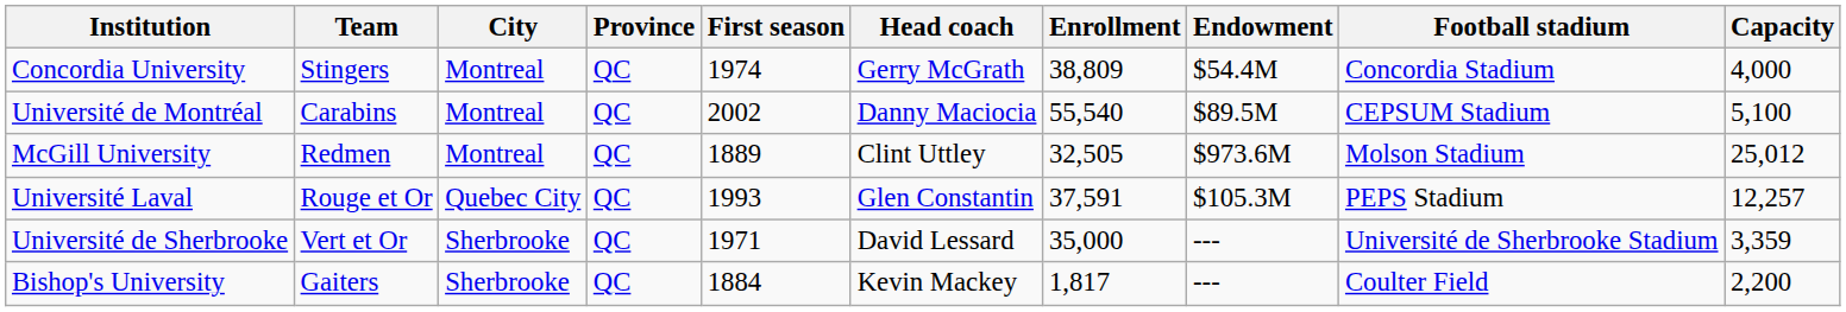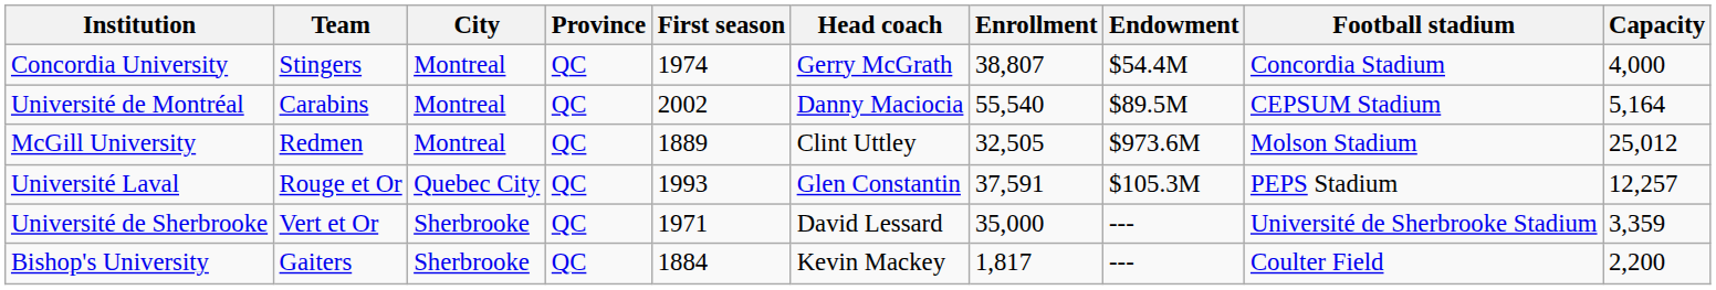 <table class="wikitable">
 <tr>
 <th>Institution</th>
 <th>Team</th>
 <th>City</th>
 <th>Province</th>
 <th>First season</th>
 <th>Head coach</th>
 <th>Enrollment</th>
 <th>Endowment</th>
 <th>Football stadium</th>
 <th>Capacity</th>
 </tr>
 <tr>
 <td><a href='#'>Concordia University</a></td>
 <td><a href='#'>Stingers</a></td>
 <td><a href='#'>Montreal</a></td>
 <td><a href='#'>QC</a></td>
 <td>1974</td>
 <td><a href='#'>Gerry McGrath</a></td>
-<td>38,809</td>
+<td>38,807</td>
 <td>$54.4M</td>
 <td><a href='#'>Concordia Stadium</a></td>
 <td>4,000</td>
 </tr>
 <tr>
 <td><a href='#'>Université de Montréal</a></td>
 <td><a href='#'>Carabins</a></td>
 <td><a href='#'>Montreal</a></td>
 <td><a href='#'>QC</a></td>
 <td>2002</td>
 <td><a href='#'>Danny Maciocia</a></td>
 <td>55,540</td>
 <td>$89.5M</td>
 <td><a href='#'>CEPSUM Stadium</a></td>
-<td>5,100</td>
+<td>5,164</td>
 </tr>
 <tr>
 <td><a href='#'>McGill University</a></td>
 <td><a href='#'>Redmen</a></td>
 <td><a href='#'>Montreal</a></td>
 <td><a href='#'>QC</a></td>
 <td>1889</td>
 <td>Clint Uttley</td>
 <td>32,505</td>
 <td>$973.6M</td>
 <td><a href='#'>Molson Stadium</a></td>
 <td>25,012</td>
 </tr>
 <tr>
 <td><a href='#'>Université Laval</a></td>
 <td><a href='#'>Rouge et Or</a></td>
 <td><a href='#'>Quebec City</a></td>
 <td><a href='#'>QC</a></td>
 <td>1993</td>
 <td><a href='#'>Glen Constantin</a></td>
 <td>37,591</td>
 <td>$105.3M</td>
 <td><a href='#'>PEPS</a> Stadium</td>
 <td>12,257</td>
 </tr>
 <tr>
 <td><a href='#'>Université de Sherbrooke</a></td>
 <td><a href='#'>Vert et Or</a></td>
 <td><a href='#'>Sherbrooke</a></td>
 <td><a href='#'>QC</a></td>
 <td>1971</td>
 <td>David Lessard</td>
 <td>35,000</td>
 <td>---</td>
 <td><a href='#'>Université de Sherbrooke Stadium</a></td>
 <td>3,359</td>
 </tr>
 <tr>
 <td><a href='#'>Bishop's University</a></td>
 <td><a href='#'>Gaiters</a></td>
 <td><a href='#'>Sherbrooke</a></td>
 <td><a href='#'>QC</a></td>
 <td>1884</td>
 <td>Kevin Mackey</td>
 <td>1,817</td>
 <td>---</td>
 <td><a href='#'>Coulter Field</a></td>
 <td>2,200</td>
 </tr>
 </table>
